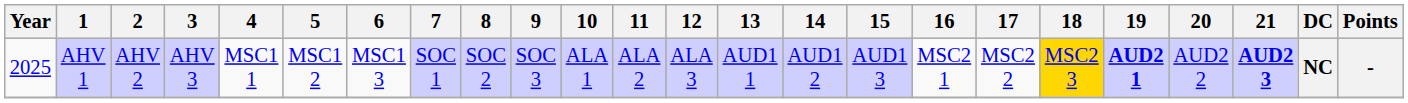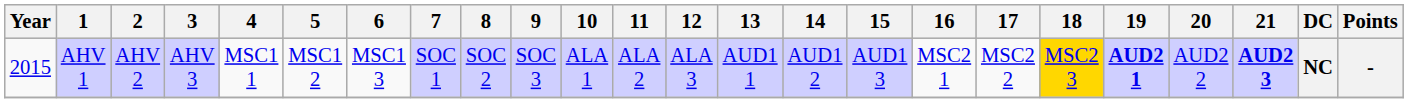 <table class="wikitable" style="text-align:center; font-size:85%">
 <tr>
 <th>Year</th>
 <th>1</th>
 <th>2</th>
 <th>3</th>
 <th>4</th>
 <th>5</th>
 <th>6</th>
 <th>7</th>
 <th>8</th>
 <th>9</th>
 <th>10</th>
 <th>11</th>
 <th>12</th>
 <th>13</th>
 <th>14</th>
 <th>15</th>
 <th>16</th>
 <th>17</th>
 <th>18</th>
 <th>19</th>
 <th>20</th>
 <th>21</th>
 <th>DC</th>
 <th>Points</th>
 </tr>
 <tr>
-<td><a href='#'>2025</a></td>
+<td><a href='#'>2015</a></td>
 <td style="background:#CFCFFF;"><a href='#'>AHV<br>1</a><br></td>
 <td style="background:#CFCFFF;"><a href='#'>AHV<br>2</a><br></td>
 <td style="background:#CFCFFF;"><a href='#'>AHV<br>3</a><br></td>
 <td><a href='#'>MSC1<br>1</a></td>
 <td><a href='#'>MSC1<br>2</a></td>
 <td><a href='#'>MSC1<br>3</a></td>
 <td style="background:#CFCFFF;"><a href='#'>SOC<br>1</a><br></td>
 <td style="background:#CFCFFF;"><a href='#'>SOC<br>2</a><br></td>
 <td style="background:#CFCFFF;"><a href='#'>SOC<br>3</a><br></td>
 <td style="background:#CFCFFF;"><a href='#'>ALA<br>1</a><br></td>
 <td style="background:#CFCFFF;"><a href='#'>ALA<br>2</a><br></td>
 <td style="background:#CFCFFF;"><a href='#'>ALA<br>3</a><br></td>
 <td style="background:#CFCFFF;"><a href='#'>AUD1<br>1</a><br></td>
 <td style="background:#CFCFFF;"><a href='#'>AUD1<br>2</a><br></td>
 <td style="background:#CFCFFF;"><a href='#'>AUD1<br>3</a><br></td>
 <td><a href='#'>MSC2<br>1</a></td>
 <td><a href='#'>MSC2<br>2</a></td>
 <td style="background: gold;"><a href='#'>MSC2<br>3</a></td>
 <td style="background:#CFCFFF;"><strong><a href='#'>AUD2<br>1</a></strong><br></td>
 <td style="background:#CFCFFF;"><a href='#'>AUD2<br>2</a><br></td>
 <td style="background:#CFCFFF;"><strong><a href='#'>AUD2<br>3</a></strong><br></td>
 <th>NC</th>
 <th>-</th>
 </tr>
 <tr>
 </tr>
 </table>
